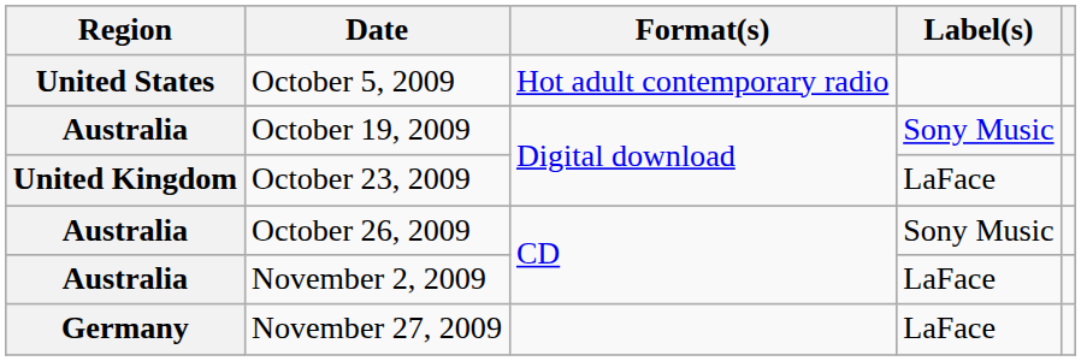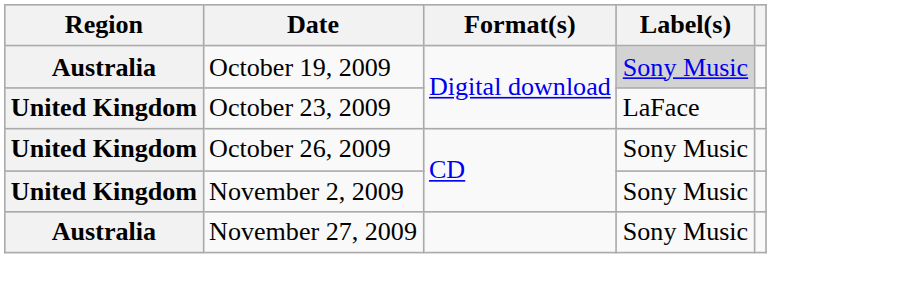 <table class="wikitable plainrowheaders">
 <tr>
 <th scope="col">Region</th>
 <th scope="col">Date</th>
 <th scope="col">Format(s)</th>
 <th scope="col">Label(s)</th>
 <th scope="col"></th>
 </tr>
 <tr>
-<th scope="row">United States</th>
-<td>October 5, 2009</td>
-<td><a href='#'>Hot adult contemporary radio</a></td>
-<td></td>
-<td></td>
-</tr>
-<tr>
 <th scope="row">Australia</th>
 <td>October 19, 2009</td>
 <td rowspan="2"><a href='#'>Digital download</a></td>
-<td><a href='#'>Sony Music</a></td>
+<td style="background: lightgrey;"><a href='#'>Sony Music</a></td>
 <td></td>
 </tr>
 <tr>
 <th scope="row">United Kingdom</th>
 <td>October 23, 2009</td>
 <td>LaFace</td>
 <td></td>
 </tr>
 <tr>
-<th scope="row">Australia</th>
+<th scope="row">United Kingdom</th>
 <td>October 26, 2009</td>
 <td rowspan="2"><a href='#'>CD</a></td>
 <td>Sony Music</td>
 <td></td>
 </tr>
 <tr>
-<th scope="row">Australia</th>
+<th scope="row">United Kingdom</th>
 <td>November 2, 2009</td>
-<td>LaFace</td>
+<td>Sony Music</td>
 <td></td>
 </tr>
 <tr>
-<th scope="row">Germany</th>
+<th scope="row">Australia</th>
 <td>November 27, 2009</td>
 <td></td>
-<td>LaFace</td>
+<td>Sony Music</td>
 <td></td>
 </tr>
 </table>
